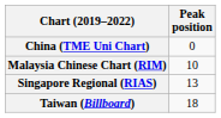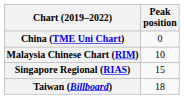 <table class="wikitable sortable plainrowheaders" style="text-align:center">
 <tr>
 <th scope="col">Chart (2019–2022)</th>
 <th scope="col">Peak<br>position</th>
 </tr>
 <tr>
 <th scope="row">China (<a href='#'>TME Uni Chart</a>)</th>
 <td>0</td>
 </tr>
 <tr>
 <th scope="row">Malaysia Chinese Chart (<a href='#'>RIM</a>)</th>
 <td>10</td>
 </tr>
 <tr>
 <th scope="row">Singapore Regional (<a href='#'>RIAS</a>)</th>
-<td>13</td>
+<td>15</td>
 </tr>
 <tr>
 <th scope="row">Taiwan (<a href='#'><em>Billboard</em></a>)</th>
 <td>18</td>
 </tr>
 </table>
